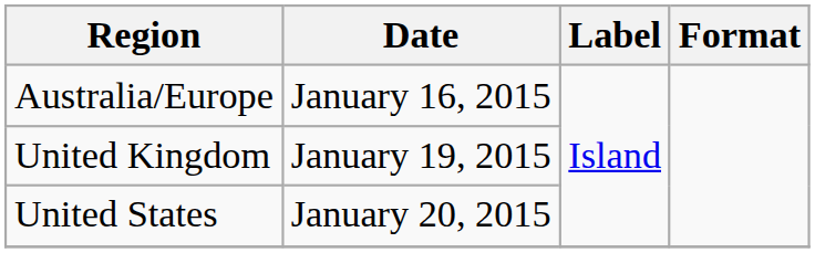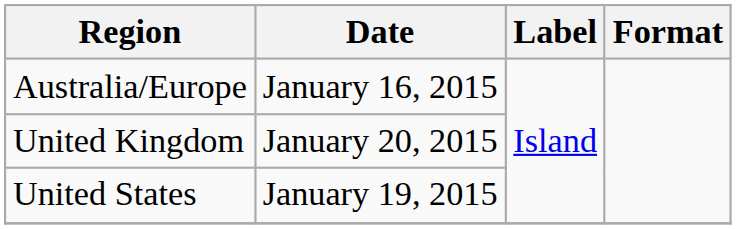 <table class="wikitable plainrowheaders">
 <tr>
 <th scope="col">Region</th>
 <th scope="col">Date</th>
 <th scope="col">Label</th>
 <th scope="col">Format</th>
 </tr>
 <tr>
 <td>Australia/Europe</td>
 <td>January 16, 2015</td>
 <td rowspan="3"><a href='#'>Island</a></td>
 <td rowspan="3"></td>
 </tr>
 <tr>
 <td>United Kingdom</td>
-<td>January 19, 2015</td>
+<td>January 20, 2015</td>
 </tr>
 <tr>
 <td>United States</td>
-<td>January 20, 2015</td>
+<td>January 19, 2015</td>
 </tr>
 <tr>
 </tr>
 </table>
